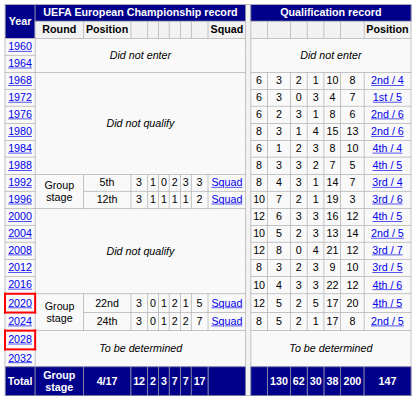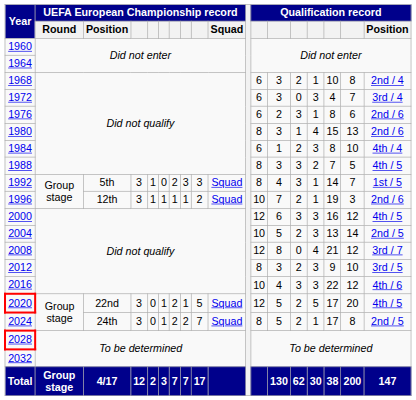 <table class="wikitable" style="text-align: center;font-size:100%;">
 <tr>
 <th style="background:#00008B; color:#FFFFFF;" rowspan="2">Year</th>
 <th style="background:#00008B; color:#FFFFFF;" colspan="9">UEFA European Championship record</th>
 <th style="width:1%;" rowspan="22"></th>
 <th style="background:#00008B; color:#FFFFFF;" colspan="7">Qualification record</th>
 </tr>
 <tr>
 <th scope="col">Round</th>
 <th scope="col">Position</th>
 <th scope="col"></th>
 <th scope="col"></th>
 <th scope="col"></th>
 <th scope="col"></th>
 <th scope="col"></th>
 <th scope="col"></th>
 <th scope="col">Squad</th>
 <th scope="col"></th>
 <th scope="col"></th>
 <th scope="col"></th>
 <th scope="col"></th>
 <th scope="col"></th>
 <th scope="col"></th>
 <th scope="col">Position</th>
 </tr>
 <tr>
 <td><a href='#'>1960</a></td>
 <td colspan=9 rowspan=2><em>Did not enter</em></td>
 <td colspan=7 rowspan=2><em>Did not enter</em></td>
 </tr>
 <tr>
 <td><a href='#'>1964</a></td>
 </tr>
 <tr>
 <td><a href='#'>1968</a></td>
 <td colspan=9 rowspan=6><em>Did not qualify</em></td>
 <td>6</td>
 <td>3</td>
 <td>2</td>
 <td>1</td>
 <td>10</td>
 <td>8</td>
 <td><a href='#'>2nd / 4</a></td>
 </tr>
 <tr>
 <td><a href='#'>1972</a></td>
 <td>6</td>
 <td>3</td>
 <td>0</td>
 <td>3</td>
 <td>4</td>
 <td>7</td>
-<td><a href='#'>1st / 5</a></td>
+<td><a href='#'>3rd / 4</a></td>
 </tr>
 <tr>
 <td><a href='#'>1976</a></td>
 <td>6</td>
 <td>2</td>
 <td>3</td>
 <td>1</td>
 <td>8</td>
 <td>6</td>
 <td><a href='#'>2nd / 6</a></td>
 </tr>
 <tr>
 <td><a href='#'>1980</a></td>
 <td>8</td>
 <td>3</td>
 <td>1</td>
 <td>4</td>
 <td>15</td>
 <td>13</td>
 <td><a href='#'>2nd / 6</a></td>
 </tr>
 <tr>
 <td><a href='#'>1984</a></td>
 <td>6</td>
 <td>1</td>
 <td>2</td>
 <td>3</td>
 <td>8</td>
 <td>10</td>
 <td><a href='#'>4th / 4</a></td>
 </tr>
 <tr>
 <td><a href='#'>1988</a></td>
 <td>8</td>
 <td>3</td>
 <td>3</td>
 <td>2</td>
 <td>7</td>
 <td>5</td>
 <td><a href='#'>4th / 5</a></td>
 </tr>
 <tr>
 <td><a href='#'>1992</a></td>
 <td rowspan=2>Group stage</td>
 <td>5th</td>
 <td>3</td>
 <td>1</td>
 <td>0</td>
 <td>2</td>
 <td>3</td>
 <td>3</td>
 <td><a href='#'>Squad</a></td>
 <td>8</td>
 <td>4</td>
 <td>3</td>
 <td>1</td>
 <td>14</td>
 <td>7</td>
-<td><a href='#'>3rd / 4</a></td>
+<td><a href='#'>1st / 5</a></td>
 </tr>
 <tr>
 <td><a href='#'>1996</a></td>
 <td>12th</td>
 <td>3</td>
 <td>1</td>
 <td>1</td>
 <td>1</td>
 <td>1</td>
 <td>2</td>
 <td><a href='#'>Squad</a></td>
 <td>10</td>
 <td>7</td>
 <td>2</td>
 <td>1</td>
 <td>19</td>
 <td>3</td>
-<td><a href='#'>3rd / 6</a></td>
+<td><a href='#'>2nd / 6</a></td>
 </tr>
 <tr>
 <td><a href='#'>2000</a></td>
 <td colspan=9 rowspan=5><em>Did not qualify</em></td>
 <td>12</td>
 <td>6</td>
 <td>3</td>
 <td>3</td>
 <td>16</td>
 <td>12</td>
 <td><a href='#'>4th / 5</a></td>
 </tr>
 <tr>
 <td><a href='#'>2004</a></td>
 <td>10</td>
 <td>5</td>
 <td>2</td>
 <td>3</td>
 <td>13</td>
 <td>14</td>
 <td><a href='#'>2nd / 5</a></td>
 </tr>
 <tr>
 <td><a href='#'>2008</a></td>
 <td>12</td>
 <td>8</td>
 <td>0</td>
 <td>4</td>
 <td>21</td>
 <td>12</td>
 <td><a href='#'>3rd / 7</a></td>
 </tr>
 <tr>
 <td><a href='#'>2012</a></td>
 <td>8</td>
 <td>3</td>
 <td>2</td>
 <td>3</td>
 <td>9</td>
 <td>10</td>
 <td><a href='#'>3rd / 5</a></td>
 </tr>
 <tr>
 <td><a href='#'>2016</a></td>
 <td>10</td>
 <td>4</td>
 <td>3</td>
 <td>3</td>
 <td>22</td>
 <td>12</td>
 <td><a href='#'>4th / 6</a></td>
 </tr>
 <tr>
 <td style="border: 3px solid red"><a href='#'>2020</a></td>
 <td rowspan=2>Group stage</td>
 <td>22nd</td>
 <td>3</td>
 <td>0</td>
 <td>1</td>
 <td>2</td>
 <td>1</td>
 <td>5</td>
 <td><a href='#'>Squad</a></td>
 <td>12</td>
 <td>5</td>
 <td>2</td>
 <td>5</td>
 <td>17</td>
 <td>20</td>
 <td><a href='#'>4th / 5</a></td>
 </tr>
 <tr>
 <td><a href='#'>2024</a></td>
 <td>24th</td>
 <td>3</td>
 <td>0</td>
 <td>1</td>
 <td>2</td>
 <td>2</td>
 <td>7</td>
 <td><a href='#'>Squad</a></td>
 <td>8</td>
 <td>5</td>
 <td>2</td>
 <td>1</td>
 <td>17</td>
 <td>8</td>
 <td><a href='#'>2nd / 5</a></td>
 </tr>
 <tr>
 <td style="border: 3px solid red"><a href='#'>2028</a></td>
 <td colspan=9 rowspan=2><em>To be determined</em></td>
 <td colspan=7 rowspan=2><em>To be determined</em></td>
 </tr>
 <tr>
 <td><a href='#'>2032</a></td>
 </tr>
 <tr>
 <th style="background:#00008B; color:#FFFFFF;">Total</th>
 <th style="background:#00008B; color:#FFFFFF;">Group stage</th>
 <th style="background:#00008B; color:#FFFFFF;">4/17</th>
 <th style="background:#00008B; color:#FFFFFF;">12</th>
 <th style="background:#00008B; color:#FFFFFF;">2</th>
 <th style="background:#00008B; color:#FFFFFF;">3</th>
 <th style="background:#00008B; color:#FFFFFF;">7</th>
 <th style="background:#00008B; color:#FFFFFF;">7</th>
 <th style="background:#00008B; color:#FFFFFF;">17</th>
 <th style="background:#00008B; color:#FFFFFF;"></th>
 <th style="background:#00008B; color:#FFFFFF;"></th>
 <th style="background:#00008B; color:#FFFFFF;">130</th>
 <th style="background:#00008B; color:#FFFFFF;">62</th>
 <th style="background:#00008B; color:#FFFFFF;">30</th>
 <th style="background:#00008B; color:#FFFFFF;">38</th>
 <th style="background:#00008B; color:#FFFFFF;">200</th>
 <th style="background:#00008B; color:#FFFFFF;">147</th>
 </tr>
 </table>
